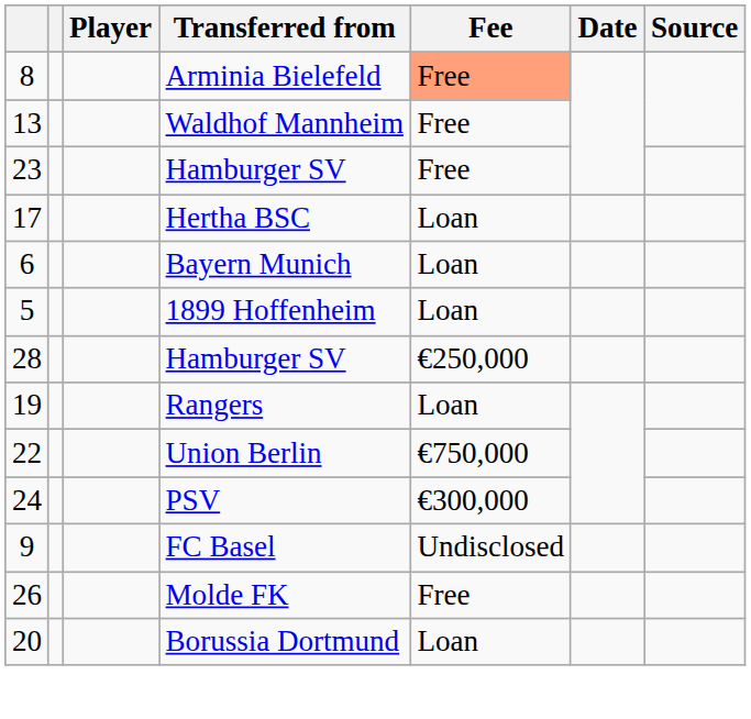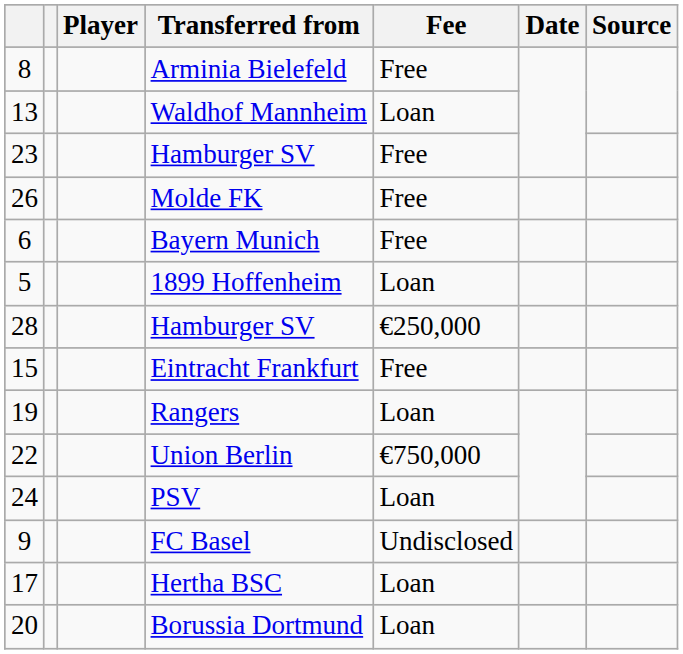 <table class="wikitable plainrowheaders sortable">
 <tr>
 <th></th>
 <th></th>
 <th scope=col>Player</th>
 <th>Transferred from</th>
 <th !scope=col; style="width: 65px;">Fee</th>
 <th scope=col>Date</th>
 <th scope=col>Source</th>
 </tr>
 <tr>
 <td align=center>8</td>
 <td align=center></td>
 <td></td>
 <td> <a href='#'>Arminia Bielefeld</a></td>
-<td style="background: lightsalmon;">Free</td>
+<td>Free</td>
 <td rowspan=3></td>
 <td rowspan=2></td>
 </tr>
 <tr>
 <td align=center>13</td>
 <td align=center></td>
 <td></td>
 <td> <a href='#'>Waldhof Mannheim</a></td>
-<td>Free</td>
+<td>Loan</td>
 </tr>
 <tr>
 <td align=center>23</td>
 <td align=center></td>
 <td></td>
 <td> <a href='#'>Hamburger SV</a></td>
 <td>Free</td>
 <td></td>
 </tr>
 <tr>
-<td align=center>17</td>
+<td align=center>26</td>
 <td align=center></td>
 <td></td>
-<td> <a href='#'>Hertha BSC</a></td>
-<td>Loan</td>
+<td> <a href='#'>Molde FK</a></td>
+<td>Free</td>
 <td></td>
 <td></td>
 </tr>
 <tr>
 <td align=center>6</td>
 <td align=center></td>
 <td></td>
 <td> <a href='#'>Bayern Munich</a></td>
-<td>Loan</td>
+<td>Free</td>
 <td></td>
 <td></td>
 </tr>
 <tr>
 <td align=center>5</td>
 <td align=center></td>
 <td></td>
 <td> <a href='#'>1899 Hoffenheim</a></td>
 <td>Loan</td>
 <td></td>
 <td></td>
 </tr>
 <tr>
 <td align=center>28</td>
 <td align=center></td>
 <td></td>
 <td> <a href='#'>Hamburger SV</a></td>
 <td>€250,000</td>
+<td></td>
+<td></td>
+</tr>
+<tr>
+<td align=center>15</td>
+<td align=center></td>
+<td></td>
+<td> <a href='#'>Eintracht Frankfurt</a></td>
+<td>Free</td>
 <td></td>
 <td></td>
 </tr>
 <tr>
 <td align=center>19</td>
 <td align=center></td>
 <td></td>
 <td> <a href='#'>Rangers</a></td>
 <td>Loan</td>
 <td rowspan=3></td>
 <td></td>
 </tr>
 <tr>
 <td align=center>22</td>
 <td align=center></td>
 <td></td>
 <td> <a href='#'>Union Berlin</a></td>
 <td>€750,000</td>
 <td></td>
 </tr>
 <tr>
 <td align=center>24</td>
 <td align=center></td>
 <td></td>
 <td> <a href='#'>PSV</a></td>
-<td>€300,000</td>
+<td>Loan</td>
 <td></td>
 </tr>
 <tr>
 <td align=center>9</td>
 <td align=center></td>
 <td></td>
 <td> <a href='#'>FC Basel</a></td>
 <td>Undisclosed</td>
 <td></td>
 <td></td>
 </tr>
 <tr>
-<td align=center>26</td>
+<td align=center>17</td>
 <td align=center></td>
 <td></td>
-<td> <a href='#'>Molde FK</a></td>
-<td>Free</td>
+<td> <a href='#'>Hertha BSC</a></td>
+<td>Loan</td>
 <td></td>
 <td></td>
 </tr>
 <tr>
 <td align=center>20</td>
 <td align=center></td>
 <td></td>
 <td> <a href='#'>Borussia Dortmund</a></td>
 <td>Loan</td>
 <td></td>
 <td></td>
 </tr>
 </table>
